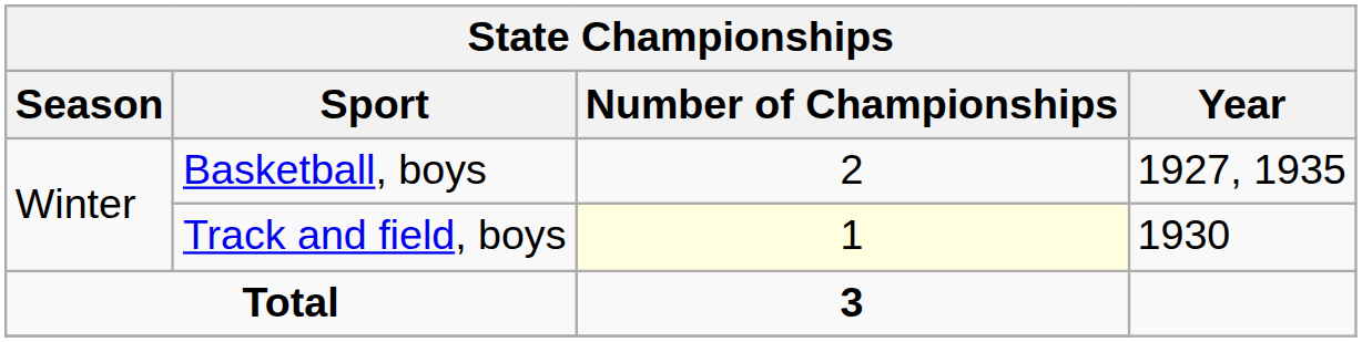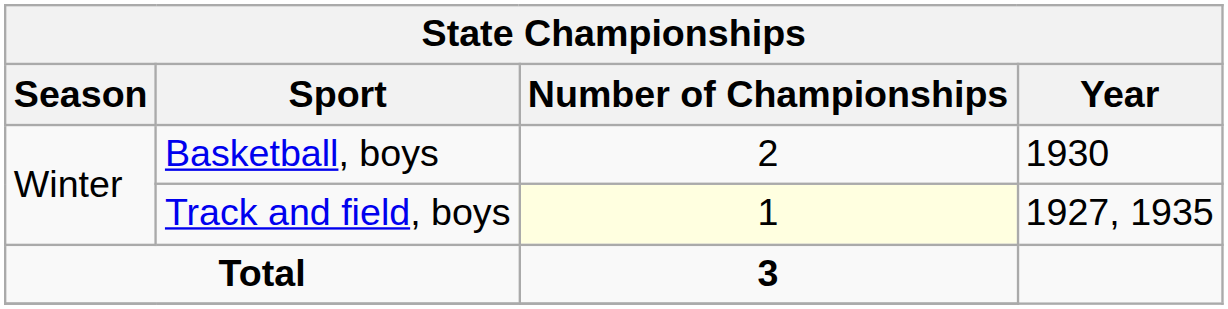 <table class="wikitable">
 <tr>
 <th colspan="4">State Championships</th>
 </tr>
 <tr>
 <th>Season</th>
 <th>Sport</th>
 <th>Number of Championships</th>
 <th>Year</th>
 </tr>
 <tr>
 <td rowspan="2">Winter</td>
 <td><a href='#'>Basketball</a>, boys</td>
 <td align="center">2</td>
-<td>1927, 1935</td>
+<td>1930</td>
 </tr>
 <tr>
 <td><a href='#'>Track and field</a>, boys</td>
 <td align="center" style="background: lightyellow;">1</td>
-<td>1930</td>
+<td>1927, 1935</td>
 </tr>
 <tr>
 <td align="center" colspan="2"><strong>Total</strong></td>
 <td align="center"><strong>3</strong></td>
 </tr>
 <tr>
 </tr>
 </table>
